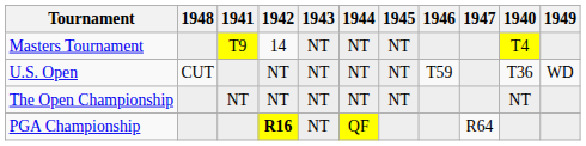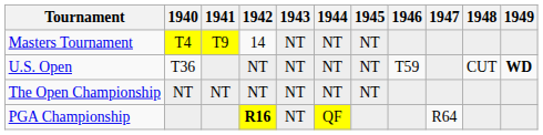 <table class="wikitable" style="font-size:95%;text-align:center;">
 <tr>
 <th>Tournament</th>
-<th>1948</th>
+<th>1940</th>
 <th>1941</th>
 <th>1942</th>
 <th>1943</th>
 <th>1944</th>
 <th>1945</th>
 <th>1946</th>
 <th>1947</th>
-<th>1940</th>
+<th>1948</th>
 <th>1949</th>
 </tr>
 <tr>
 <td align=left><a href='#'>Masters Tournament</a></td>
-<td style="background:#eeeeee;"></td>
+<td style="background:yellow;">T4</td>
 <td style="background:yellow;">T9</td>
 <td>14</td>
 <td style="background:#eeeeee;">NT</td>
 <td style="background:#eeeeee;">NT</td>
 <td style="background:#eeeeee;">NT</td>
 <td style="background:#eeeeee;"></td>
 <td style="background:#eeeeee;"></td>
-<td style="background:yellow;">T4</td>
+<td style="background:#eeeeee;"></td>
 <td style="background:#eeeeee;"></td>
 </tr>
 <tr>
 <td align=left><a href='#'>U.S. Open</a></td>
-<td>CUT</td>
+<td>T36</td>
 <td style="background:#eeeeee;"></td>
 <td style="background:#eeeeee;">NT</td>
 <td style="background:#eeeeee;">NT</td>
 <td style="background:#eeeeee;">NT</td>
 <td style="background:#eeeeee;">NT</td>
 <td>T59</td>
 <td style="background:#eeeeee;"></td>
-<td>T36</td>
-<td>WD</td>
+<td>CUT</td>
+<td><strong>WD</strong></td>
 </tr>
 <tr>
 <td align=left><a href='#'>The Open Championship</a></td>
-<td style="background:#eeeeee;"></td>
+<td style="background:#eeeeee;">NT</td>
 <td style="background:#eeeeee;">NT</td>
 <td style="background:#eeeeee;">NT</td>
 <td style="background:#eeeeee;">NT</td>
 <td style="background:#eeeeee;">NT</td>
 <td style="background:#eeeeee;">NT</td>
 <td style="background:#eeeeee;"></td>
 <td style="background:#eeeeee;"></td>
-<td style="background:#eeeeee;">NT</td>
+<td style="background:#eeeeee;"></td>
 <td style="background:#eeeeee;"></td>
 </tr>
 <tr>
 <td align=left><a href='#'>PGA Championship</a></td>
 <td style="background:#eeeeee;"></td>
 <td style="background:#eeeeee;"></td>
 <td style="background:yellow;"><strong>R16</strong></td>
 <td style="background:#eeeeee;">NT</td>
 <td style="background:yellow;">QF</td>
 <td style="background:#eeeeee;"></td>
 <td style="background:#eeeeee;"></td>
 <td>R64</td>
 <td style="background:#eeeeee;"></td>
 <td style="background:#eeeeee;"></td>
 </tr>
 </table>
